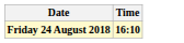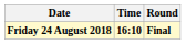 <table class="wikitable">
 <tr>
 <th>Date</th>
 <th>Time</th>
+<th>Round</th>
 </tr>
 <tr>
 <td style=background:lemonchiffon><strong>Friday 24 August 2018</strong></td>
 <td style=background:lemonchiffon><strong>16:10</strong></td>
+<td style=background:lemonchiffon><strong>Final</strong></td>
 </tr>
 </table>
